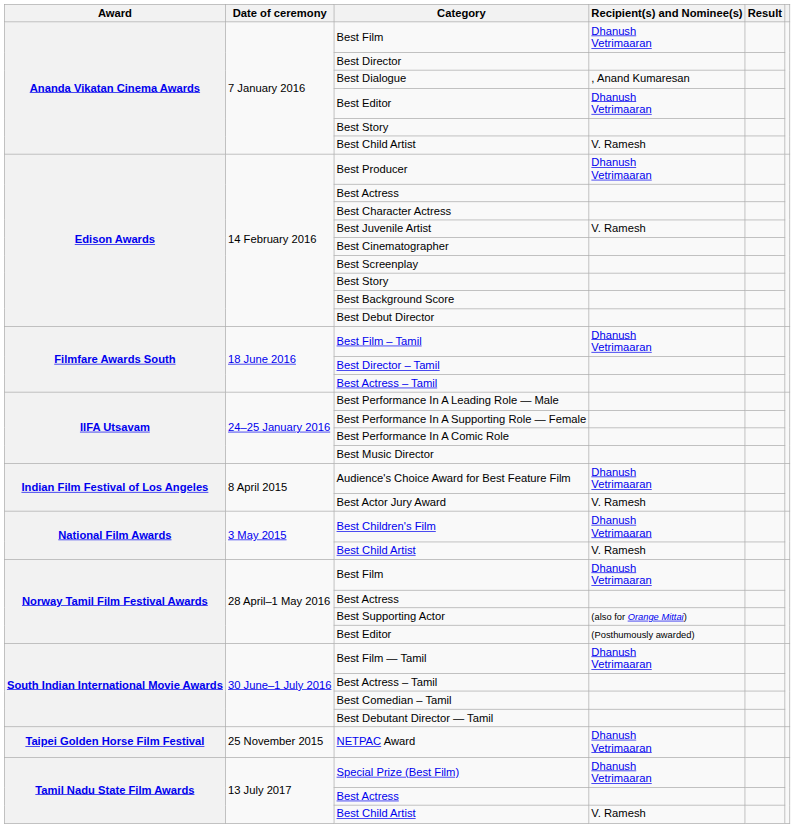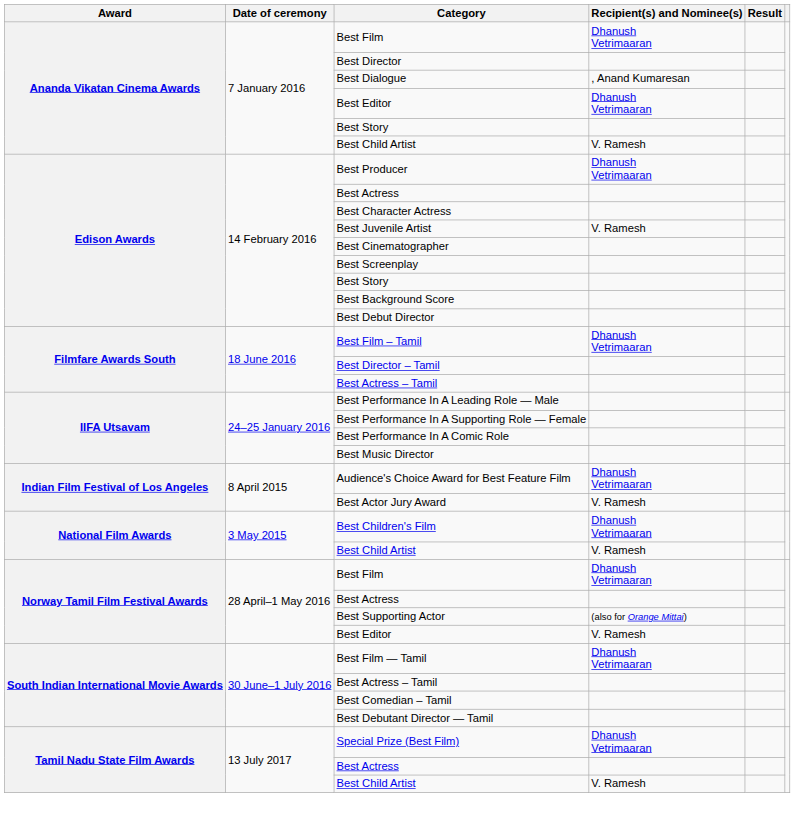 <table class="wikitable plainrowheaders sortable">
 <tr>
 <th scope="col">Award</th>
 <th scope="col">Date of ceremony</th>
 <th scope="col">Category</th>
 <th scope="col">Recipient(s) and Nominee(s)</th>
 <th scope="col">Result</th>
 <th scope="col" class="unsortable"></th>
 </tr>
 <tr>
 <th rowspan="6" scope="row"><a href='#'>Ananda Vikatan Cinema Awards</a></th>
 <td rowspan="6">7 January 2016</td>
 <td>Best Film</td>
 <td><a href='#'>Dhanush</a><br><a href='#'>Vetrimaaran</a></td>
 <td></td>
 <td rowspan="6" style="text-align:center;"></td>
 </tr>
 <tr>
 <td>Best Director</td>
 <td></td>
 <td></td>
 </tr>
 <tr>
 <td>Best Dialogue</td>
 <td>, Anand Kumaresan</td>
 <td></td>
 </tr>
 <tr>
 <td>Best Editor</td>
 <td><a href='#'>Dhanush</a><br><a href='#'>Vetrimaaran</a></td>
 <td></td>
 </tr>
 <tr>
 <td>Best Story</td>
 <td></td>
 <td></td>
 </tr>
 <tr>
 <td>Best Child Artist</td>
 <td>V. Ramesh</td>
 <td></td>
 </tr>
 <tr>
 <th rowspan="9" scope="row"><a href='#'>Edison Awards</a></th>
 <td rowspan="9">14 February 2016</td>
 <td>Best Producer</td>
 <td><a href='#'>Dhanush</a><br><a href='#'>Vetrimaaran</a></td>
 <td></td>
 <td rowspan="9" style="text-align:center;"><br></td>
 </tr>
 <tr>
 <td>Best Actress</td>
 <td></td>
 <td></td>
 </tr>
 <tr>
 <td>Best Character Actress</td>
 <td></td>
 <td></td>
 </tr>
 <tr>
 <td>Best Juvenile Artist</td>
 <td>V. Ramesh</td>
 <td></td>
 </tr>
 <tr>
 <td>Best Cinematographer</td>
 <td></td>
 <td></td>
 </tr>
 <tr>
 <td>Best Screenplay</td>
 <td></td>
 <td></td>
 </tr>
 <tr>
 <td>Best Story</td>
 <td></td>
 <td></td>
 </tr>
 <tr>
 <td>Best Background Score</td>
 <td></td>
 <td></td>
 </tr>
 <tr>
 <td>Best Debut Director</td>
 <td></td>
 <td></td>
 </tr>
 <tr>
 <th rowspan="3" scope="row"><a href='#'>Filmfare Awards South</a></th>
 <td rowspan="3"><a href='#'>18 June 2016</a></td>
 <td><a href='#'>Best Film – Tamil</a></td>
 <td><a href='#'>Dhanush</a><br><a href='#'>Vetrimaaran</a></td>
 <td></td>
 <td rowspan="3" style="text-align:center;"><br><br><br></td>
 </tr>
 <tr>
 <td><a href='#'>Best Director – Tamil</a></td>
 <td></td>
 <td></td>
 </tr>
 <tr>
 <td><a href='#'>Best Actress – Tamil</a></td>
 <td></td>
 <td></td>
 </tr>
 <tr>
 <th rowspan="4" scope="row"><a href='#'>IIFA Utsavam</a></th>
 <td rowspan="4"><a href='#'>24–25 January 2016</a></td>
 <td>Best Performance In A Leading Role — Male</td>
 <td></td>
 <td></td>
 <td rowspan="4" style="text-align:center;"></td>
 </tr>
 <tr>
 <td>Best Performance In A Supporting Role — Female</td>
 <td></td>
 <td></td>
 </tr>
 <tr>
 <td>Best Performance In A Comic Role</td>
 <td></td>
 <td></td>
 </tr>
 <tr>
 <td>Best Music Director</td>
 <td></td>
 <td></td>
 </tr>
 <tr>
 <th rowspan="2" scope="row"><a href='#'>Indian Film Festival of Los Angeles</a></th>
 <td rowspan="2">8 April 2015</td>
 <td>Audience's Choice Award for Best Feature Film</td>
 <td><a href='#'>Dhanush</a><br><a href='#'>Vetrimaaran</a></td>
 <td></td>
 <td rowspan="2" style="text-align:center;"><br></td>
 </tr>
 <tr>
 <td>Best Actor Jury Award</td>
 <td>V. Ramesh</td>
 <td></td>
 </tr>
 <tr>
 <th rowspan="2" scope="row"><a href='#'>National Film Awards</a></th>
 <td rowspan="2"><a href='#'>3 May 2015</a></td>
 <td><a href='#'>Best Children's Film</a></td>
 <td><a href='#'>Dhanush</a><br><a href='#'>Vetrimaaran</a></td>
 <td></td>
 <td rowspan="2" style="text-align:center;"><br><br></td>
 </tr>
 <tr>
 <td><a href='#'>Best Child Artist</a></td>
 <td>V. Ramesh</td>
 <td></td>
 </tr>
 <tr>
 <th rowspan="4" scope="row"><a href='#'>Norway Tamil Film Festival Awards</a></th>
 <td rowspan="4">28 April–1 May 2016</td>
 <td>Best Film</td>
 <td><a href='#'>Dhanush</a><br><a href='#'>Vetrimaaran</a></td>
 <td></td>
 <td rowspan="4" style="text-align:center;"></td>
 </tr>
 <tr>
 <td>Best Actress</td>
 <td></td>
 <td></td>
 </tr>
 <tr>
 <td>Best Supporting Actor</td>
 <td> <small>(also for <em><a href='#'>Orange Mittai</a></em>)</small></td>
 <td></td>
 </tr>
 <tr>
 <td>Best Editor</td>
-<td> <small>(Posthumously awarded)</small></td>
+<td>V. Ramesh</td>
 <td></td>
 </tr>
 <tr>
 <th rowspan="4" scope="row"><a href='#'>South Indian International Movie Awards</a></th>
 <td rowspan="4"><a href='#'>30 June–1 July 2016</a></td>
 <td>Best Film — Tamil</td>
 <td><a href='#'>Dhanush</a><br><a href='#'>Vetrimaaran</a></td>
 <td></td>
 <td rowspan="4" style="text-align:center;"><br><br></td>
 </tr>
 <tr>
 <td>Best Actress – Tamil</td>
 <td></td>
 <td></td>
 </tr>
 <tr>
 <td>Best Comedian – Tamil</td>
 <td></td>
 <td></td>
 </tr>
 <tr>
 <td>Best Debutant Director — Tamil</td>
 <td></td>
 <td></td>
 </tr>
 <tr>
-<th rowspan="1" scope="row"><a href='#'>Taipei Golden Horse Film Festival</a></th>
-<td rowspan="1">25 November 2015</td>
-<td><a href='#'>NETPAC</a> Award</td>
-<td><a href='#'>Dhanush</a><br><a href='#'>Vetrimaaran</a></td>
-<td></td>
-<td rowspan="1" style="text-align:center;"></td>
-</tr>
-<tr>
 <th rowspan="3" scope="row"><a href='#'>Tamil Nadu State Film Awards</a></th>
 <td rowspan="3">13 July 2017</td>
 <td><a href='#'>Special Prize (Best Film)</a></td>
 <td><a href='#'>Dhanush</a><br><a href='#'>Vetrimaaran</a></td>
 <td></td>
 <td rowspan="3" style="text-align:center;"><br></td>
 </tr>
 <tr>
 <td><a href='#'>Best Actress</a></td>
 <td></td>
 <td></td>
 </tr>
 <tr>
 <td><a href='#'>Best Child Artist</a></td>
 <td>V. Ramesh</td>
 <td></td>
 </tr>
 </table>
